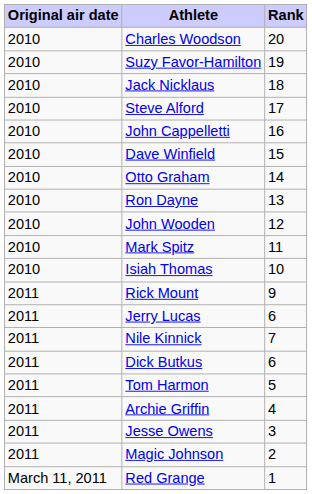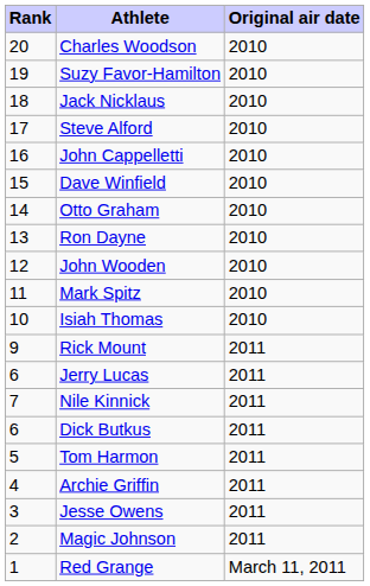 <table class="wikitable">
 <tr>
+<th style="background: #CCCCFF;" width="20">Rank</th>
+<th style="background: #CCCCFF;">Athlete</th>
 <th style="background: #CCCCFF;">Original air date</th>
-<th style="background: #CCCCFF;">Athlete</th>
-<th style="background: #CCCCFF;" width="20">Rank</th>
 </tr>
 <tr>
+<td>20</td>
+<td><a href='#'>Charles Woodson</a></td>
 <td>2010</td>
-<td><a href='#'>Charles Woodson</a></td>
-<td>20</td>
 </tr>
 <tr>
+<td>19</td>
+<td><a href='#'>Suzy Favor-Hamilton</a></td>
 <td>2010</td>
-<td><a href='#'>Suzy Favor-Hamilton</a></td>
-<td>19</td>
 </tr>
 <tr>
+<td>18</td>
+<td><a href='#'>Jack Nicklaus</a></td>
 <td>2010</td>
-<td><a href='#'>Jack Nicklaus</a></td>
-<td>18</td>
 </tr>
 <tr>
+<td>17</td>
+<td><a href='#'>Steve Alford</a></td>
 <td>2010</td>
-<td><a href='#'>Steve Alford</a></td>
-<td>17</td>
 </tr>
 <tr>
+<td>16</td>
+<td><a href='#'>John Cappelletti</a></td>
 <td>2010</td>
-<td><a href='#'>John Cappelletti</a></td>
-<td>16</td>
 </tr>
 <tr>
+<td>15</td>
+<td><a href='#'>Dave Winfield</a></td>
 <td>2010</td>
-<td><a href='#'>Dave Winfield</a></td>
-<td>15</td>
 </tr>
 <tr>
+<td>14</td>
+<td><a href='#'>Otto Graham</a></td>
 <td>2010</td>
-<td><a href='#'>Otto Graham</a></td>
-<td>14</td>
 </tr>
 <tr>
+<td>13</td>
+<td><a href='#'>Ron Dayne</a></td>
 <td>2010</td>
-<td><a href='#'>Ron Dayne</a></td>
-<td>13</td>
 </tr>
 <tr>
+<td>12</td>
+<td><a href='#'>John Wooden</a></td>
 <td>2010</td>
-<td><a href='#'>John Wooden</a></td>
-<td>12</td>
 </tr>
 <tr>
+<td>11</td>
+<td><a href='#'>Mark Spitz</a></td>
 <td>2010</td>
-<td><a href='#'>Mark Spitz</a></td>
-<td>11</td>
 </tr>
 <tr>
+<td>10</td>
+<td><a href='#'>Isiah Thomas</a></td>
 <td>2010</td>
-<td><a href='#'>Isiah Thomas</a></td>
-<td>10</td>
 </tr>
 <tr>
+<td>9</td>
+<td><a href='#'>Rick Mount</a></td>
 <td>2011</td>
-<td><a href='#'>Rick Mount</a></td>
-<td>9</td>
 </tr>
 <tr>
+<td>6</td>
+<td><a href='#'>Jerry Lucas</a></td>
 <td>2011</td>
-<td><a href='#'>Jerry Lucas</a></td>
-<td>6</td>
 </tr>
 <tr>
+<td>7</td>
+<td><a href='#'>Nile Kinnick</a></td>
 <td>2011</td>
-<td><a href='#'>Nile Kinnick</a></td>
-<td>7</td>
 </tr>
 <tr>
+<td>6</td>
+<td><a href='#'>Dick Butkus</a></td>
 <td>2011</td>
-<td><a href='#'>Dick Butkus</a></td>
-<td>6</td>
 </tr>
 <tr>
+<td>5</td>
+<td><a href='#'>Tom Harmon</a></td>
 <td>2011</td>
-<td><a href='#'>Tom Harmon</a></td>
-<td>5</td>
 </tr>
 <tr>
+<td>4</td>
+<td><a href='#'>Archie Griffin</a></td>
 <td>2011</td>
-<td><a href='#'>Archie Griffin</a></td>
-<td>4</td>
 </tr>
 <tr>
+<td>3</td>
+<td><a href='#'>Jesse Owens</a></td>
 <td>2011</td>
-<td><a href='#'>Jesse Owens</a></td>
-<td>3</td>
 </tr>
 <tr>
+<td>2</td>
+<td><a href='#'>Magic Johnson</a></td>
 <td>2011</td>
-<td><a href='#'>Magic Johnson</a></td>
-<td>2</td>
 </tr>
 <tr>
+<td>1</td>
+<td><a href='#'>Red Grange</a></td>
 <td>March 11, 2011</td>
-<td><a href='#'>Red Grange</a></td>
-<td>1</td>
 </tr>
 </table>
